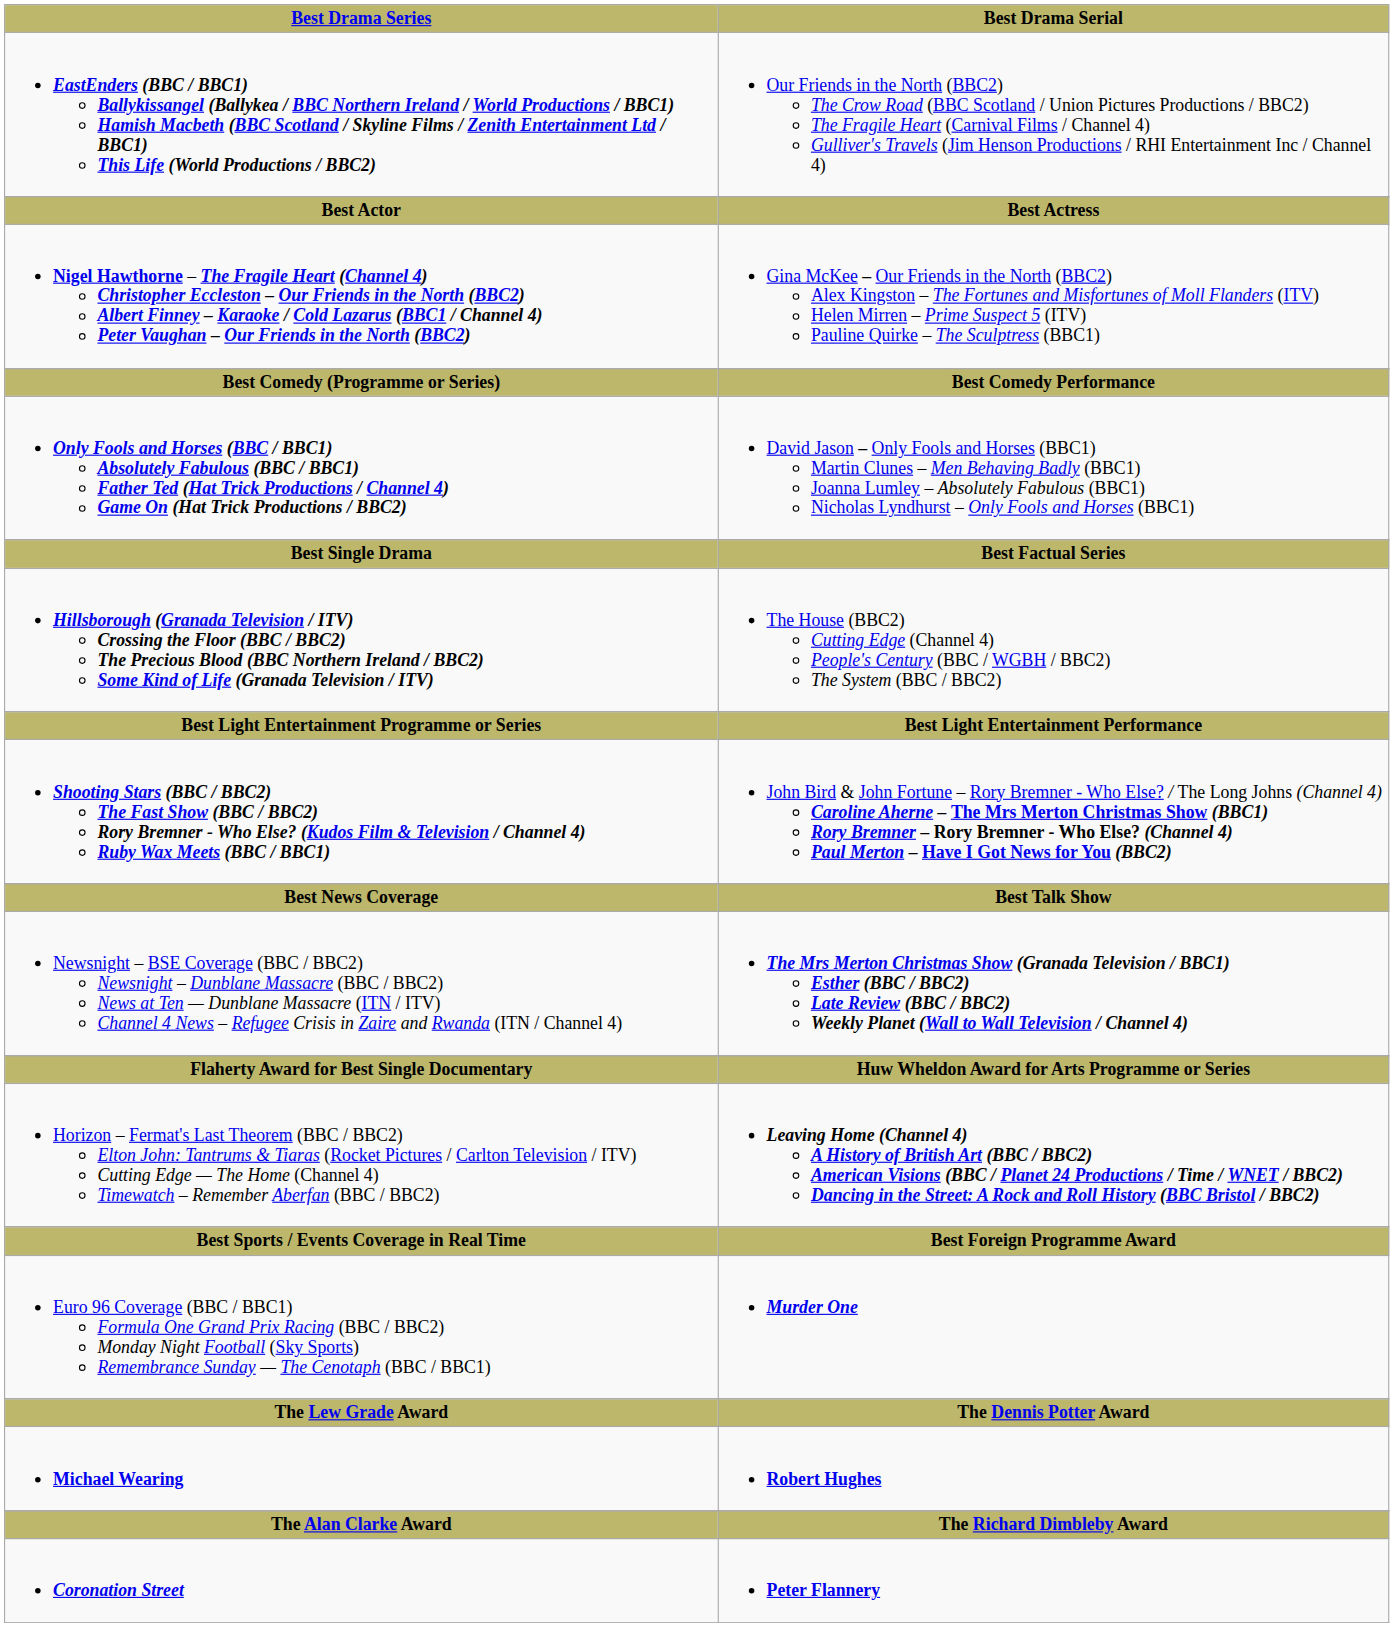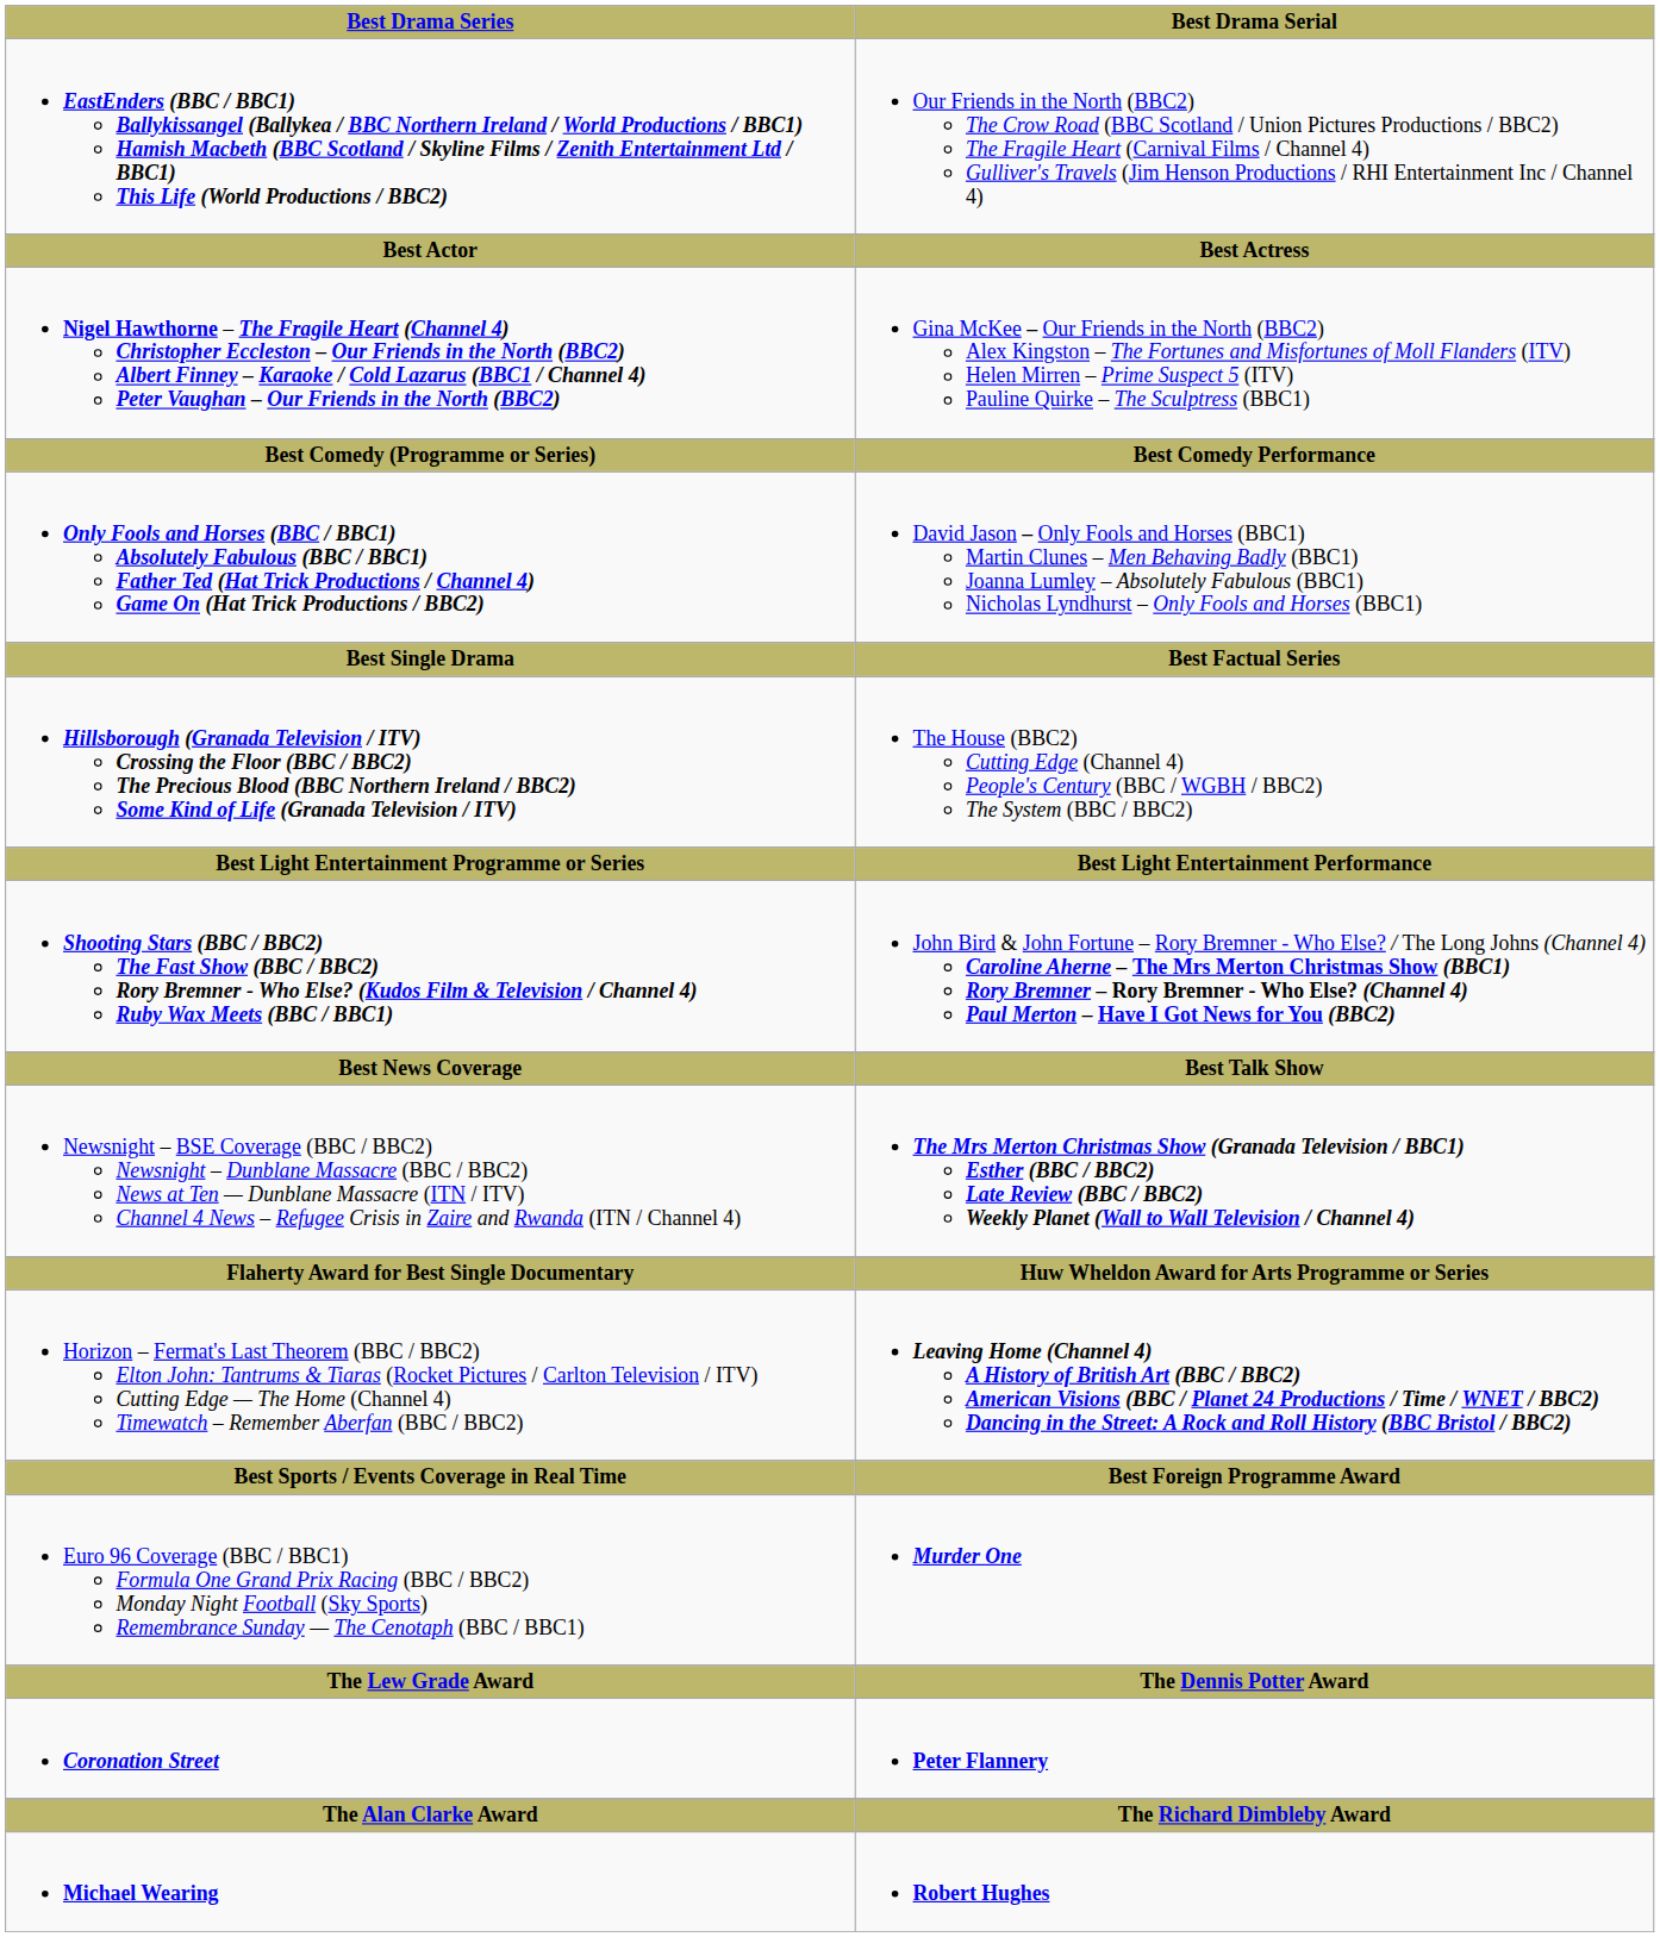 <table class=wikitable>
 <tr>
 <th style="background:#BDB76B;"><a href='#'>Best Drama Series</a></th>
 <th style="background:#BDB76B;">Best Drama Serial</th>
 </tr>
 <tr>
 <td valign="top"><br><ul><li><strong><em><a href='#'>EastEnders</a><em> (BBC / BBC1)<strong><ul><li></em><a href='#'>Ballykissangel</a><em> (Ballykea / <a href='#'>BBC Northern Ireland</a> / <a href='#'>World Productions</a> / BBC1)</li><li></em><a href='#'>Hamish Macbeth</a><em> (<a href='#'>BBC Scotland</a> / Skyline Films / <a href='#'>Zenith Entertainment Ltd</a> / BBC1)</li><li></em><a href='#'>This Life</a><em> (World Productions / BBC2)</li></ul></li></ul></td>
 <td valign="top"><br><ul><li></em></strong><a href='#'>Our Friends in the North</a></em> (<a href='#'>BBC2</a>)</strong><ul><li><em><a href='#'>The Crow Road</a></em> (<a href='#'>BBC Scotland</a> / Union Pictures Productions / BBC2)</li><li><em><a href='#'>The Fragile Heart</a></em> (<a href='#'>Carnival Films</a> / Channel 4)</li><li><em><a href='#'>Gulliver's Travels</a></em> (<a href='#'>Jim Henson Productions</a> / RHI Entertainment Inc / Channel 4)</li></ul></li></ul></td>
 </tr>
 <tr>
 </tr>
 <tr>
 <th style="background:#BDB76B;">Best Actor</th>
 <th style="background:#BDB76B;">Best Actress</th>
 </tr>
 <tr>
 <td valign="top"><br><ul><li><strong><a href='#'>Nigel Hawthorne</a></strong> – <strong><em><a href='#'>The Fragile Heart</a><em> (<a href='#'>Channel 4</a>)<strong><ul><li><a href='#'>Christopher Eccleston</a> – </em><a href='#'>Our Friends in the North</a><em> (<a href='#'>BBC2</a>)</li><li><a href='#'>Albert Finney</a> – </em><a href='#'>Karaoke</a><em> / </em><a href='#'>Cold Lazarus</a><em> (<a href='#'>BBC1</a> / Channel 4)</li><li><a href='#'>Peter Vaughan</a> – </em><a href='#'>Our Friends in the North</a><em> (<a href='#'>BBC2</a>)</li></ul></li></ul></td>
 <td valign="top"><br><ul><li></strong><a href='#'>Gina McKee</a><strong> – </em></strong><a href='#'>Our Friends in the North</a></em> (<a href='#'>BBC2</a>)</strong><ul><li><a href='#'>Alex Kingston</a> – <em><a href='#'>The Fortunes and Misfortunes of Moll Flanders</a></em> (<a href='#'>ITV</a>)</li><li><a href='#'>Helen Mirren</a> – <em><a href='#'>Prime Suspect 5</a></em> (ITV)</li><li><a href='#'>Pauline Quirke</a> – <em><a href='#'>The Sculptress</a></em> (BBC1)</li></ul></li></ul></td>
 </tr>
 <tr>
 </tr>
 <tr>
 <th style="background:#BDB76B;">Best Comedy (Programme or Series)</th>
 <th style="background:#BDB76B;">Best Comedy Performance</th>
 </tr>
 <tr>
 <td valign="top"><br><ul><li><strong><em><a href='#'>Only Fools and Horses</a><em> (<a href='#'>BBC</a> / BBC1)<strong><ul><li></em><a href='#'>Absolutely Fabulous</a><em> (BBC / BBC1)</li><li></em><a href='#'>Father Ted</a><em> (<a href='#'>Hat Trick Productions</a> / <a href='#'>Channel 4</a>)</li><li></em><a href='#'>Game On</a><em> (Hat Trick Productions / BBC2)</li></ul></li></ul></td>
 <td valign="top"><br><ul><li></strong><a href='#'>David Jason</a><strong> – </em></strong><a href='#'>Only Fools and Horses</a></em> (BBC1)</strong><ul><li><a href='#'>Martin Clunes</a> – <em><a href='#'>Men Behaving Badly</a></em> (BBC1)</li><li><a href='#'>Joanna Lumley</a> – <em>Absolutely Fabulous</em> (BBC1)</li><li><a href='#'>Nicholas Lyndhurst</a> – <em><a href='#'>Only Fools and Horses</a></em> (BBC1)</li></ul></li></ul></td>
 </tr>
 <tr>
 </tr>
 <tr>
 <th style="background:#BDB76B;">Best Single Drama</th>
 <th style="background:#BDB76B;">Best Factual Series</th>
 </tr>
 <tr>
 <td valign="top"><br><ul><li><strong><em><a href='#'>Hillsborough</a><em> (<a href='#'>Granada Television</a> / ITV)<strong><ul><li></em>Crossing the Floor<em> (BBC / BBC2)</li><li></em>The Precious Blood<em> (BBC Northern Ireland / BBC2)</li><li></em><a href='#'>Some Kind of Life</a><em> (Granada Television / ITV)</li></ul></li></ul></td>
 <td valign="top"><br><ul><li></em></strong><a href='#'>The House</a></em> (BBC2)</strong><ul><li><em><a href='#'>Cutting Edge</a></em> (Channel 4)</li><li><em><a href='#'>People's Century</a></em> (BBC / <a href='#'>WGBH</a> / BBC2)</li><li><em>The System</em> (BBC / BBC2)</li></ul></li></ul></td>
 </tr>
 <tr>
 </tr>
 <tr>
 <th style="background:#BDB76B;">Best Light Entertainment Programme or Series</th>
 <th style="background:#BDB76B;">Best Light Entertainment Performance</th>
 </tr>
 <tr>
 <td valign="top"><br><ul><li><strong><em><a href='#'>Shooting Stars</a><em> (BBC / BBC2)<strong><ul><li></em><a href='#'>The Fast Show</a><em> (BBC / BBC2)</li><li></em>Rory Bremner - Who Else?<em> (<a href='#'>Kudos Film & Television</a> / Channel 4)</li><li></em><a href='#'>Ruby Wax Meets</a><em> (BBC / BBC1)</li></ul></li></ul></td>
 <td valign="top"><br><ul><li></strong><a href='#'>John Bird</a> & <a href='#'>John Fortune</a> – </em><a href='#'>Rory Bremner - Who Else?</a><em> / </em>The Long Johns<em> (Channel 4)<strong><ul><li><a href='#'>Caroline Aherne</a> – </em><a href='#'>The Mrs Merton Christmas Show</a><em> (BBC1)</li><li><a href='#'>Rory Bremner</a> – </em>Rory Bremner - Who Else?<em> (Channel 4)</li><li><a href='#'>Paul Merton</a> – </em><a href='#'>Have I Got News for You</a><em> (BBC2)</li></ul></li></ul></td>
 </tr>
 <tr>
 </tr>
 <tr>
 <th style="background:#BDB76B;">Best News Coverage</th>
 <th style="background:#BDB76B;">Best Talk Show</th>
 </tr>
 <tr>
 <td valign="top"><br><ul><li></em></strong><a href='#'>Newsnight</a> – <a href='#'>BSE Coverage</a></em> (BBC / BBC2)</strong><ul><li><em><a href='#'>Newsnight</a> – <a href='#'>Dunblane Massacre</a></em> (BBC / BBC2)</li><li><em><a href='#'>News at Ten</a> — Dunblane Massacre</em> (<a href='#'>ITN</a> / ITV)</li><li><em><a href='#'>Channel 4 News</a> – <a href='#'>Refugee</a> Crisis in <a href='#'>Zaire</a> and <a href='#'>Rwanda</a></em> (ITN / Channel 4)</li></ul></li></ul></td>
 <td valign="top"><br><ul><li><strong><em><a href='#'>The Mrs Merton Christmas Show</a><em> (Granada Television / BBC1)<strong><ul><li></em><a href='#'>Esther</a><em> (BBC / BBC2)</li><li></em><a href='#'>Late Review</a><em> (BBC / BBC2)</li><li></em>Weekly Planet<em> (<a href='#'>Wall to Wall Television</a> / Channel 4)</li></ul></li></ul></td>
 </tr>
 <tr>
 </tr>
 <tr>
 <th style="background:#BDB76B;">Flaherty Award for Best Single Documentary</th>
 <th style="background:#BDB76B;">Huw Wheldon Award for Arts Programme or Series</th>
 </tr>
 <tr>
 <td valign="top"><br><ul><li></em></strong><a href='#'>Horizon</a> – <a href='#'>Fermat's Last Theorem</a></em> (BBC / BBC2)</strong><ul><li><em><a href='#'>Elton John: Tantrums & Tiaras</a></em> (<a href='#'>Rocket Pictures</a> / <a href='#'>Carlton Television</a> / ITV)</li><li><em>Cutting Edge — The Home</em> (Channel 4)</li><li><em><a href='#'>Timewatch</a> – Remember <a href='#'>Aberfan</a></em> (BBC / BBC2)</li></ul></li></ul></td>
 <td valign="top"><br><ul><li><strong><em>Leaving Home<em> (Channel 4)<strong><ul><li></em><a href='#'>A History of British Art</a><em> (BBC / BBC2)</li><li></em><a href='#'>American Visions</a><em> (BBC / <a href='#'>Planet 24 Productions</a> / Time / <a href='#'>WNET</a> / BBC2)</li><li></em><a href='#'>Dancing in the Street: A Rock and Roll History</a><em> (<a href='#'>BBC Bristol</a> / BBC2)</li></ul></li></ul></td>
 </tr>
 <tr>
 </tr>
 <tr>
 <th style="background:#BDB76B;">Best Sports / Events Coverage in Real Time</th>
 <th style="background:#BDB76B;">Best Foreign Programme Award</th>
 </tr>
 <tr>
 <td valign="top"><br><ul><li></em></strong><a href='#'>Euro 96 Coverage</a></em> (BBC / BBC1)</strong><ul><li><em><a href='#'>Formula One Grand Prix Racing</a></em> (BBC / BBC2)</li><li><em>Monday Night <a href='#'>Football</a></em> (<a href='#'>Sky Sports</a>)</li><li><em><a href='#'>Remembrance Sunday</a> — <a href='#'>The Cenotaph</a></em> (BBC / BBC1)</li></ul></li></ul></td>
 <td valign="top"><br><ul><li><strong><em><a href='#'>Murder One</a></em></strong></li></ul></td>
 </tr>
 <tr>
 </tr>
 <tr>
 <th style="background:#BDB76B;">The <a href='#'>Lew Grade</a> Award</th>
 <th style="background:#BDB76B;">The <a href='#'>Dennis Potter</a> Award</th>
 </tr>
 <tr>
-<td valign="top"><br><ul><li><strong><a href='#'>Michael Wearing</a></strong></li></ul></td>
-<td valign="top"><br><ul><li><strong><a href='#'>Robert Hughes</a></strong></li></ul></td>
+<td valign="top"><br><ul><li><strong><em><a href='#'>Coronation Street</a></em></strong></li></ul></td>
+<td valign="top"><br><ul><li><strong><a href='#'>Peter Flannery</a></strong></li></ul></td>
 </tr>
 <tr>
 </tr>
 <tr>
 <th style="background:#BDB76B;">The <a href='#'>Alan Clarke</a> Award</th>
 <th style="background:#BDB76B;">The <a href='#'>Richard Dimbleby</a> Award</th>
 </tr>
 <tr>
-<td valign="top"><br><ul><li><strong><em><a href='#'>Coronation Street</a></em></strong></li></ul></td>
-<td valign="top"><br><ul><li><strong><a href='#'>Peter Flannery</a></strong></li></ul></td>
+<td valign="top"><br><ul><li><strong><a href='#'>Michael Wearing</a></strong></li></ul></td>
+<td valign="top"><br><ul><li><strong><a href='#'>Robert Hughes</a></strong></li></ul></td>
 </tr>
 <tr>
 </tr>
 <tr>
 </tr>
 </table>
